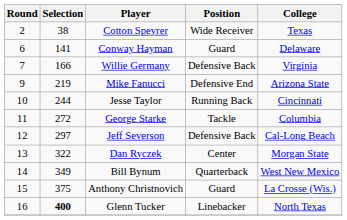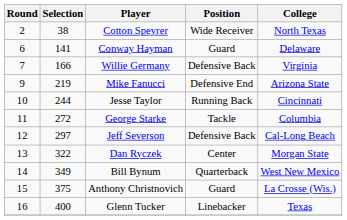 <table class="wikitable" style="font-size: 95%; text-align: center;">
 <tr>
 <th>Round</th>
 <th>Selection</th>
 <th>Player</th>
 <th>Position</th>
 <th>College</th>
 </tr>
 <tr>
 <td align=center>2</td>
 <td align=center>38</td>
 <td align=center><a href='#'>Cotton Speyrer</a></td>
 <td align=center>Wide Receiver</td>
-<td align=center><a href='#'>Texas</a></td>
+<td align=center><a href='#'>North Texas</a></td>
 </tr>
 <tr>
 <td align=center>6</td>
 <td align=center>141</td>
 <td align=center><a href='#'>Conway Hayman</a></td>
 <td align=center>Guard</td>
 <td align=center><a href='#'>Delaware</a></td>
 </tr>
 <tr>
 <td align=center>7</td>
 <td align=center>166</td>
 <td align=center><a href='#'>Willie Germany</a></td>
 <td align=center>Defensive Back</td>
 <td align=center><a href='#'>Virginia</a></td>
 </tr>
 <tr>
 <td align=center>9</td>
 <td align=center>219</td>
 <td align=center><a href='#'>Mike Fanucci</a></td>
 <td align=center>Defensive End</td>
 <td align=center><a href='#'>Arizona State</a></td>
 </tr>
 <tr>
 <td align=center>10</td>
 <td align=center>244</td>
 <td align=center>Jesse Taylor</td>
 <td align=center>Running Back</td>
 <td align=center><a href='#'>Cincinnati</a></td>
 </tr>
 <tr>
 <td align=center>11</td>
 <td align=center>272</td>
 <td align=center><a href='#'>George Starke</a></td>
 <td align=center>Tackle</td>
 <td align=center><a href='#'>Columbia</a></td>
 </tr>
 <tr>
 <td align=center>12</td>
 <td align=center>297</td>
 <td align=center><a href='#'>Jeff Severson</a></td>
 <td align=center>Defensive Back</td>
 <td align=center><a href='#'>Cal-Long Beach</a></td>
 </tr>
 <tr>
 <td align=center>13</td>
 <td align=center>322</td>
 <td align=center><a href='#'>Dan Ryczek</a></td>
 <td align=center>Center</td>
 <td align=center><a href='#'>Morgan State</a></td>
 </tr>
 <tr>
 <td align=center>14</td>
 <td align=center>349</td>
 <td align=center>Bill Bynum</td>
 <td align=center>Quarterback</td>
 <td align=center><a href='#'>West New Mexico</a></td>
 </tr>
 <tr>
 <td align=center>15</td>
 <td align=center>375</td>
 <td align=center>Anthony Christnovich</td>
 <td align=center>Guard</td>
 <td align=center><a href='#'>La Crosse (Wis.)</a></td>
 </tr>
 <tr>
 <td align=center>16</td>
-<td align=center><strong>400</strong></td>
+<td align=center>400</td>
 <td align=center>Glenn Tucker</td>
 <td align=center>Linebacker</td>
-<td align=center><a href='#'>North Texas</a></td>
+<td align=center><a href='#'>Texas</a></td>
 </tr>
 <tr>
 </tr>
 </table>
